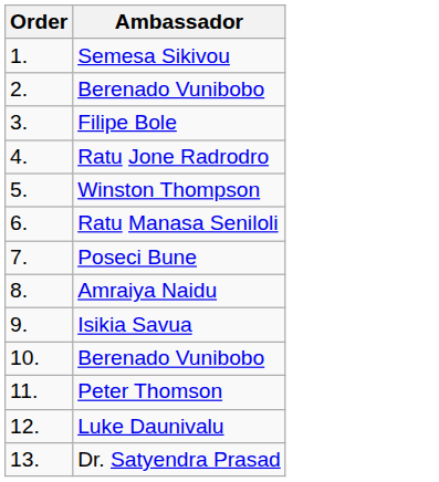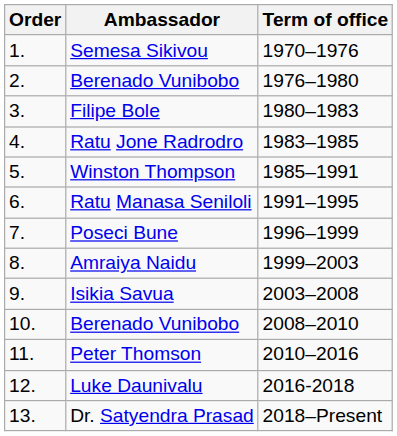 <table class="wikitable">
 <tr>
 <th>Order</th>
 <th>Ambassador</th>
+<th>Term of office</th>
 </tr>
 <tr>
 <td>1.</td>
 <td><a href='#'>Semesa Sikivou</a></td>
+<td>1970–1976</td>
 </tr>
 <tr>
 <td>2.</td>
 <td><a href='#'>Berenado Vunibobo</a></td>
+<td>1976–1980</td>
 </tr>
 <tr>
 <td>3.</td>
 <td><a href='#'>Filipe Bole</a></td>
+<td>1980–1983</td>
 </tr>
 <tr>
 <td>4.</td>
 <td><a href='#'>Ratu</a> <a href='#'>Jone Radrodro</a></td>
+<td>1983–1985</td>
 </tr>
 <tr>
 <td>5.</td>
 <td><a href='#'>Winston Thompson</a></td>
+<td>1985–1991</td>
 </tr>
 <tr>
 <td>6.</td>
 <td><a href='#'>Ratu</a> <a href='#'>Manasa Seniloli</a></td>
+<td>1991–1995</td>
 </tr>
 <tr>
 <td>7.</td>
 <td><a href='#'>Poseci Bune</a></td>
+<td>1996–1999</td>
 </tr>
 <tr>
 <td>8.</td>
 <td><a href='#'>Amraiya Naidu</a></td>
+<td>1999–2003</td>
 </tr>
 <tr>
 <td>9.</td>
 <td><a href='#'>Isikia Savua</a></td>
+<td>2003–2008</td>
 </tr>
 <tr>
 <td>10.</td>
 <td><a href='#'>Berenado Vunibobo</a></td>
+<td>2008–2010</td>
 </tr>
 <tr>
 <td>11.</td>
 <td><a href='#'>Peter Thomson</a></td>
+<td>2010–2016</td>
 </tr>
 <tr>
 <td>12.</td>
 <td><a href='#'>Luke Daunivalu</a></td>
+<td>2016-2018</td>
 </tr>
 <tr>
 <td>13.</td>
 <td>Dr. <a href='#'>Satyendra Prasad</a></td>
+<td>2018–Present</td>
 </tr>
 </table>
